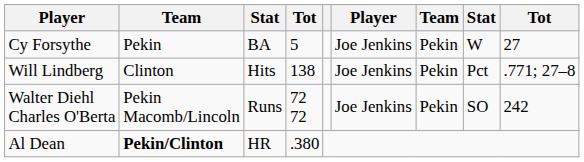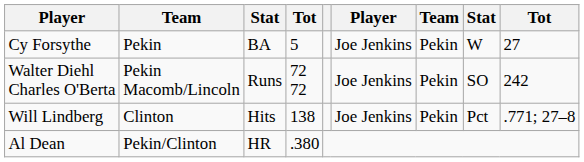 <table class="wikitable">
 <tr>
 <th>Player</th>
 <th>Team</th>
 <th>Stat</th>
 <th>Tot</th>
 <th></th>
 <th>Player</th>
 <th>Team</th>
 <th>Stat</th>
 <th>Tot</th>
 </tr>
 <tr>
 <td>Cy Forsythe</td>
 <td>Pekin</td>
 <td>BA</td>
 <td>5</td>
 <td></td>
 <td>Joe Jenkins</td>
 <td>Pekin</td>
 <td>W</td>
 <td>27</td>
 </tr>
 <tr>
+<td>Walter Diehl <br> Charles O'Berta</td>
+<td>Pekin<br>Macomb/Lincoln</td>
+<td>Runs</td>
+<td>72<br>72</td>
+<td></td>
+<td>Joe Jenkins</td>
+<td>Pekin</td>
+<td>SO</td>
+<td>242</td>
+</tr>
+<tr>
 <td>Will Lindberg</td>
 <td>Clinton</td>
 <td>Hits</td>
 <td>138</td>
 <td></td>
 <td>Joe Jenkins</td>
 <td>Pekin</td>
 <td>Pct</td>
 <td>.771; 27–8</td>
 </tr>
 <tr>
-<td>Walter Diehl <br> Charles O'Berta</td>
-<td>Pekin<br>Macomb/Lincoln</td>
-<td>Runs</td>
-<td>72<br>72</td>
-<td></td>
-<td>Joe Jenkins</td>
-<td>Pekin</td>
-<td>SO</td>
-<td>242</td>
-</tr>
-<tr>
 <td>Al Dean</td>
-<td><strong>Pekin/Clinton</strong></td>
+<td>Pekin/Clinton</td>
 <td>HR</td>
 <td>.380</td>
 </tr>
 </table>
